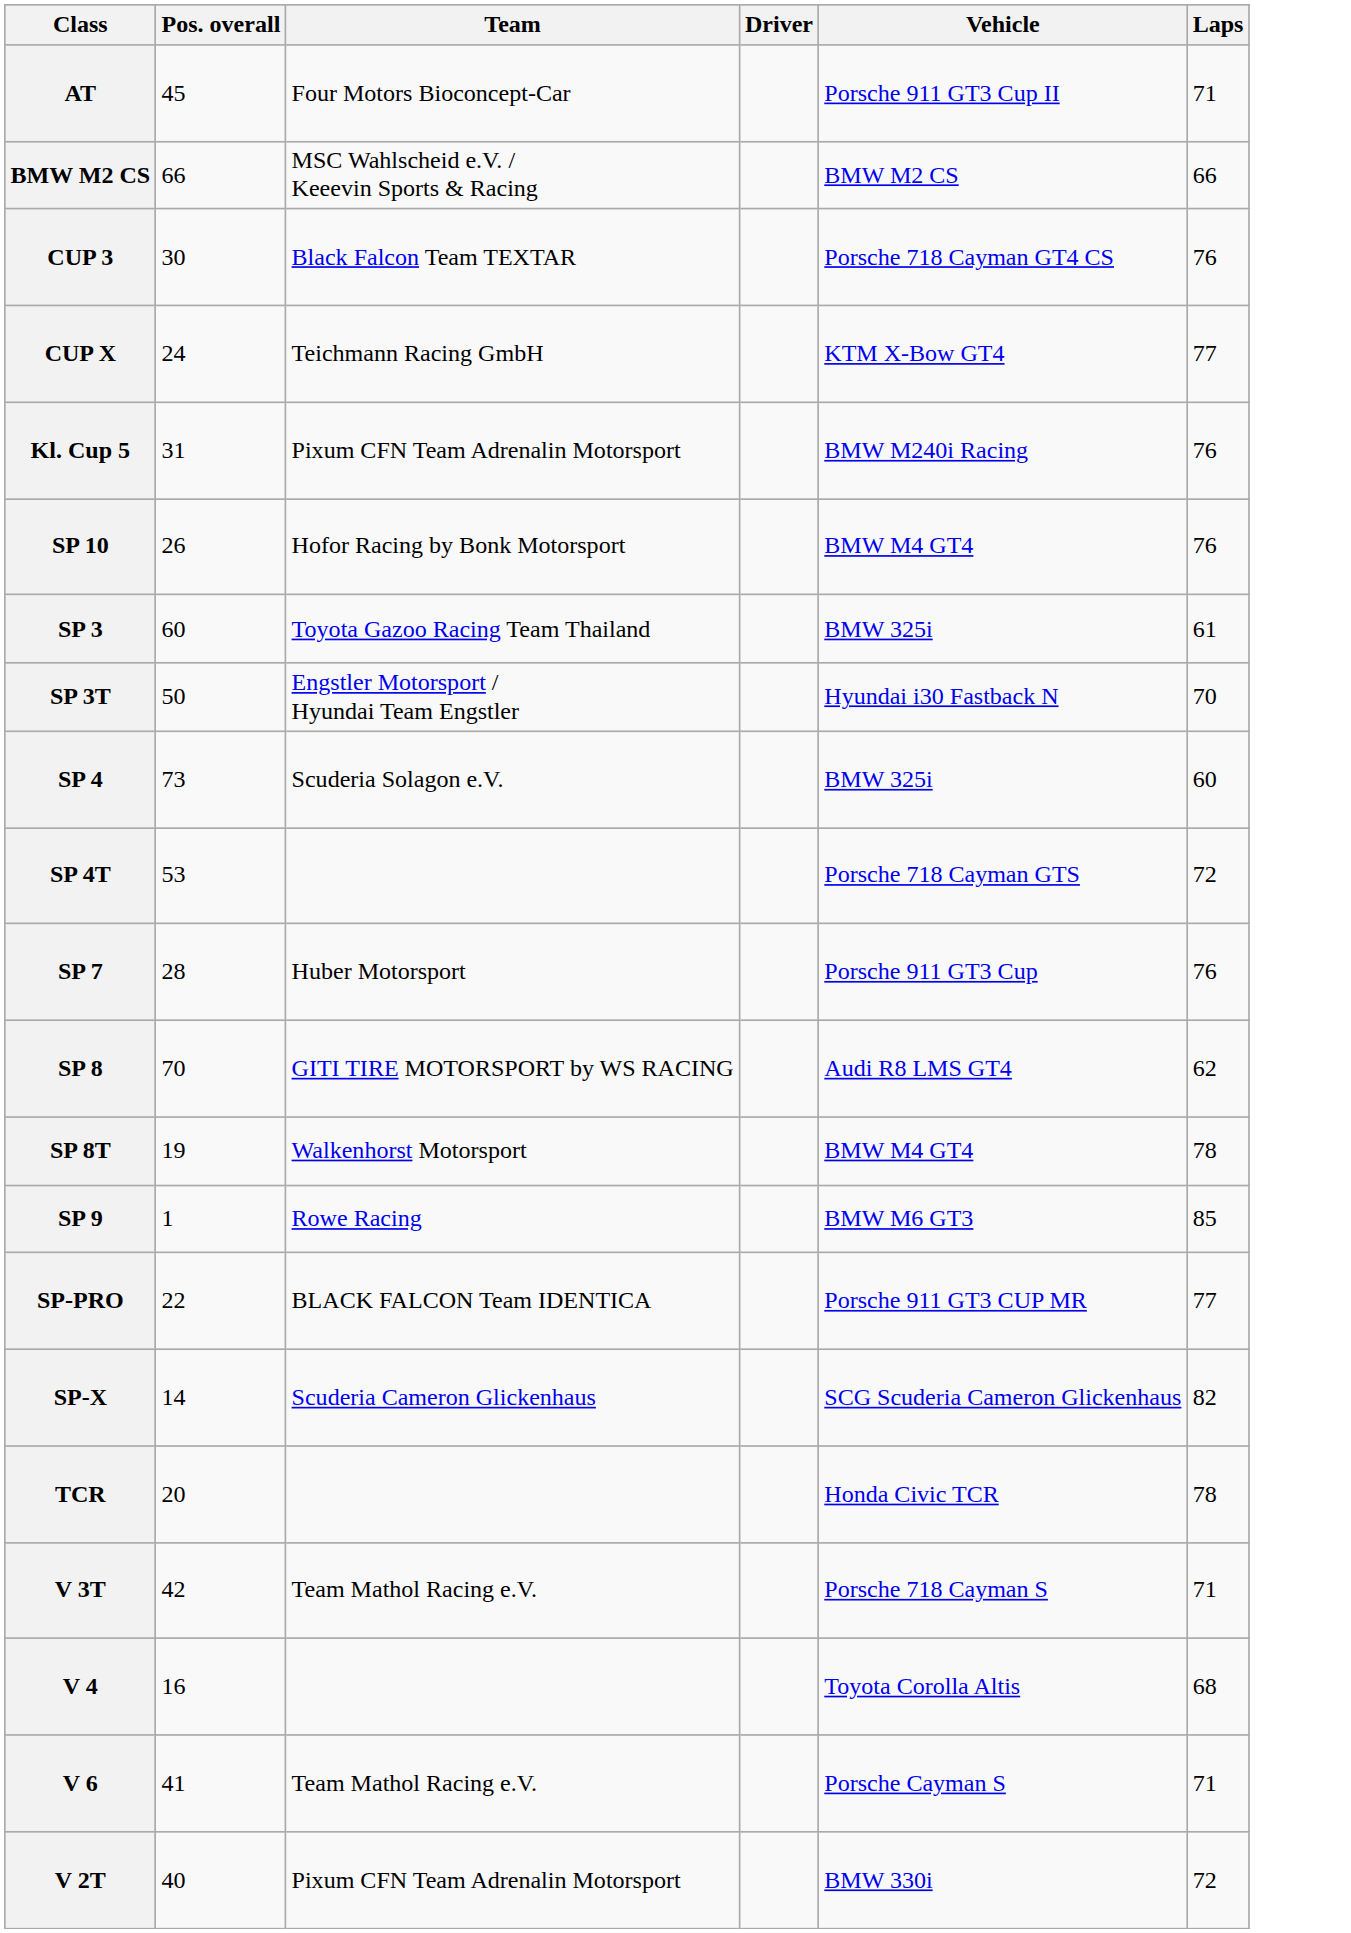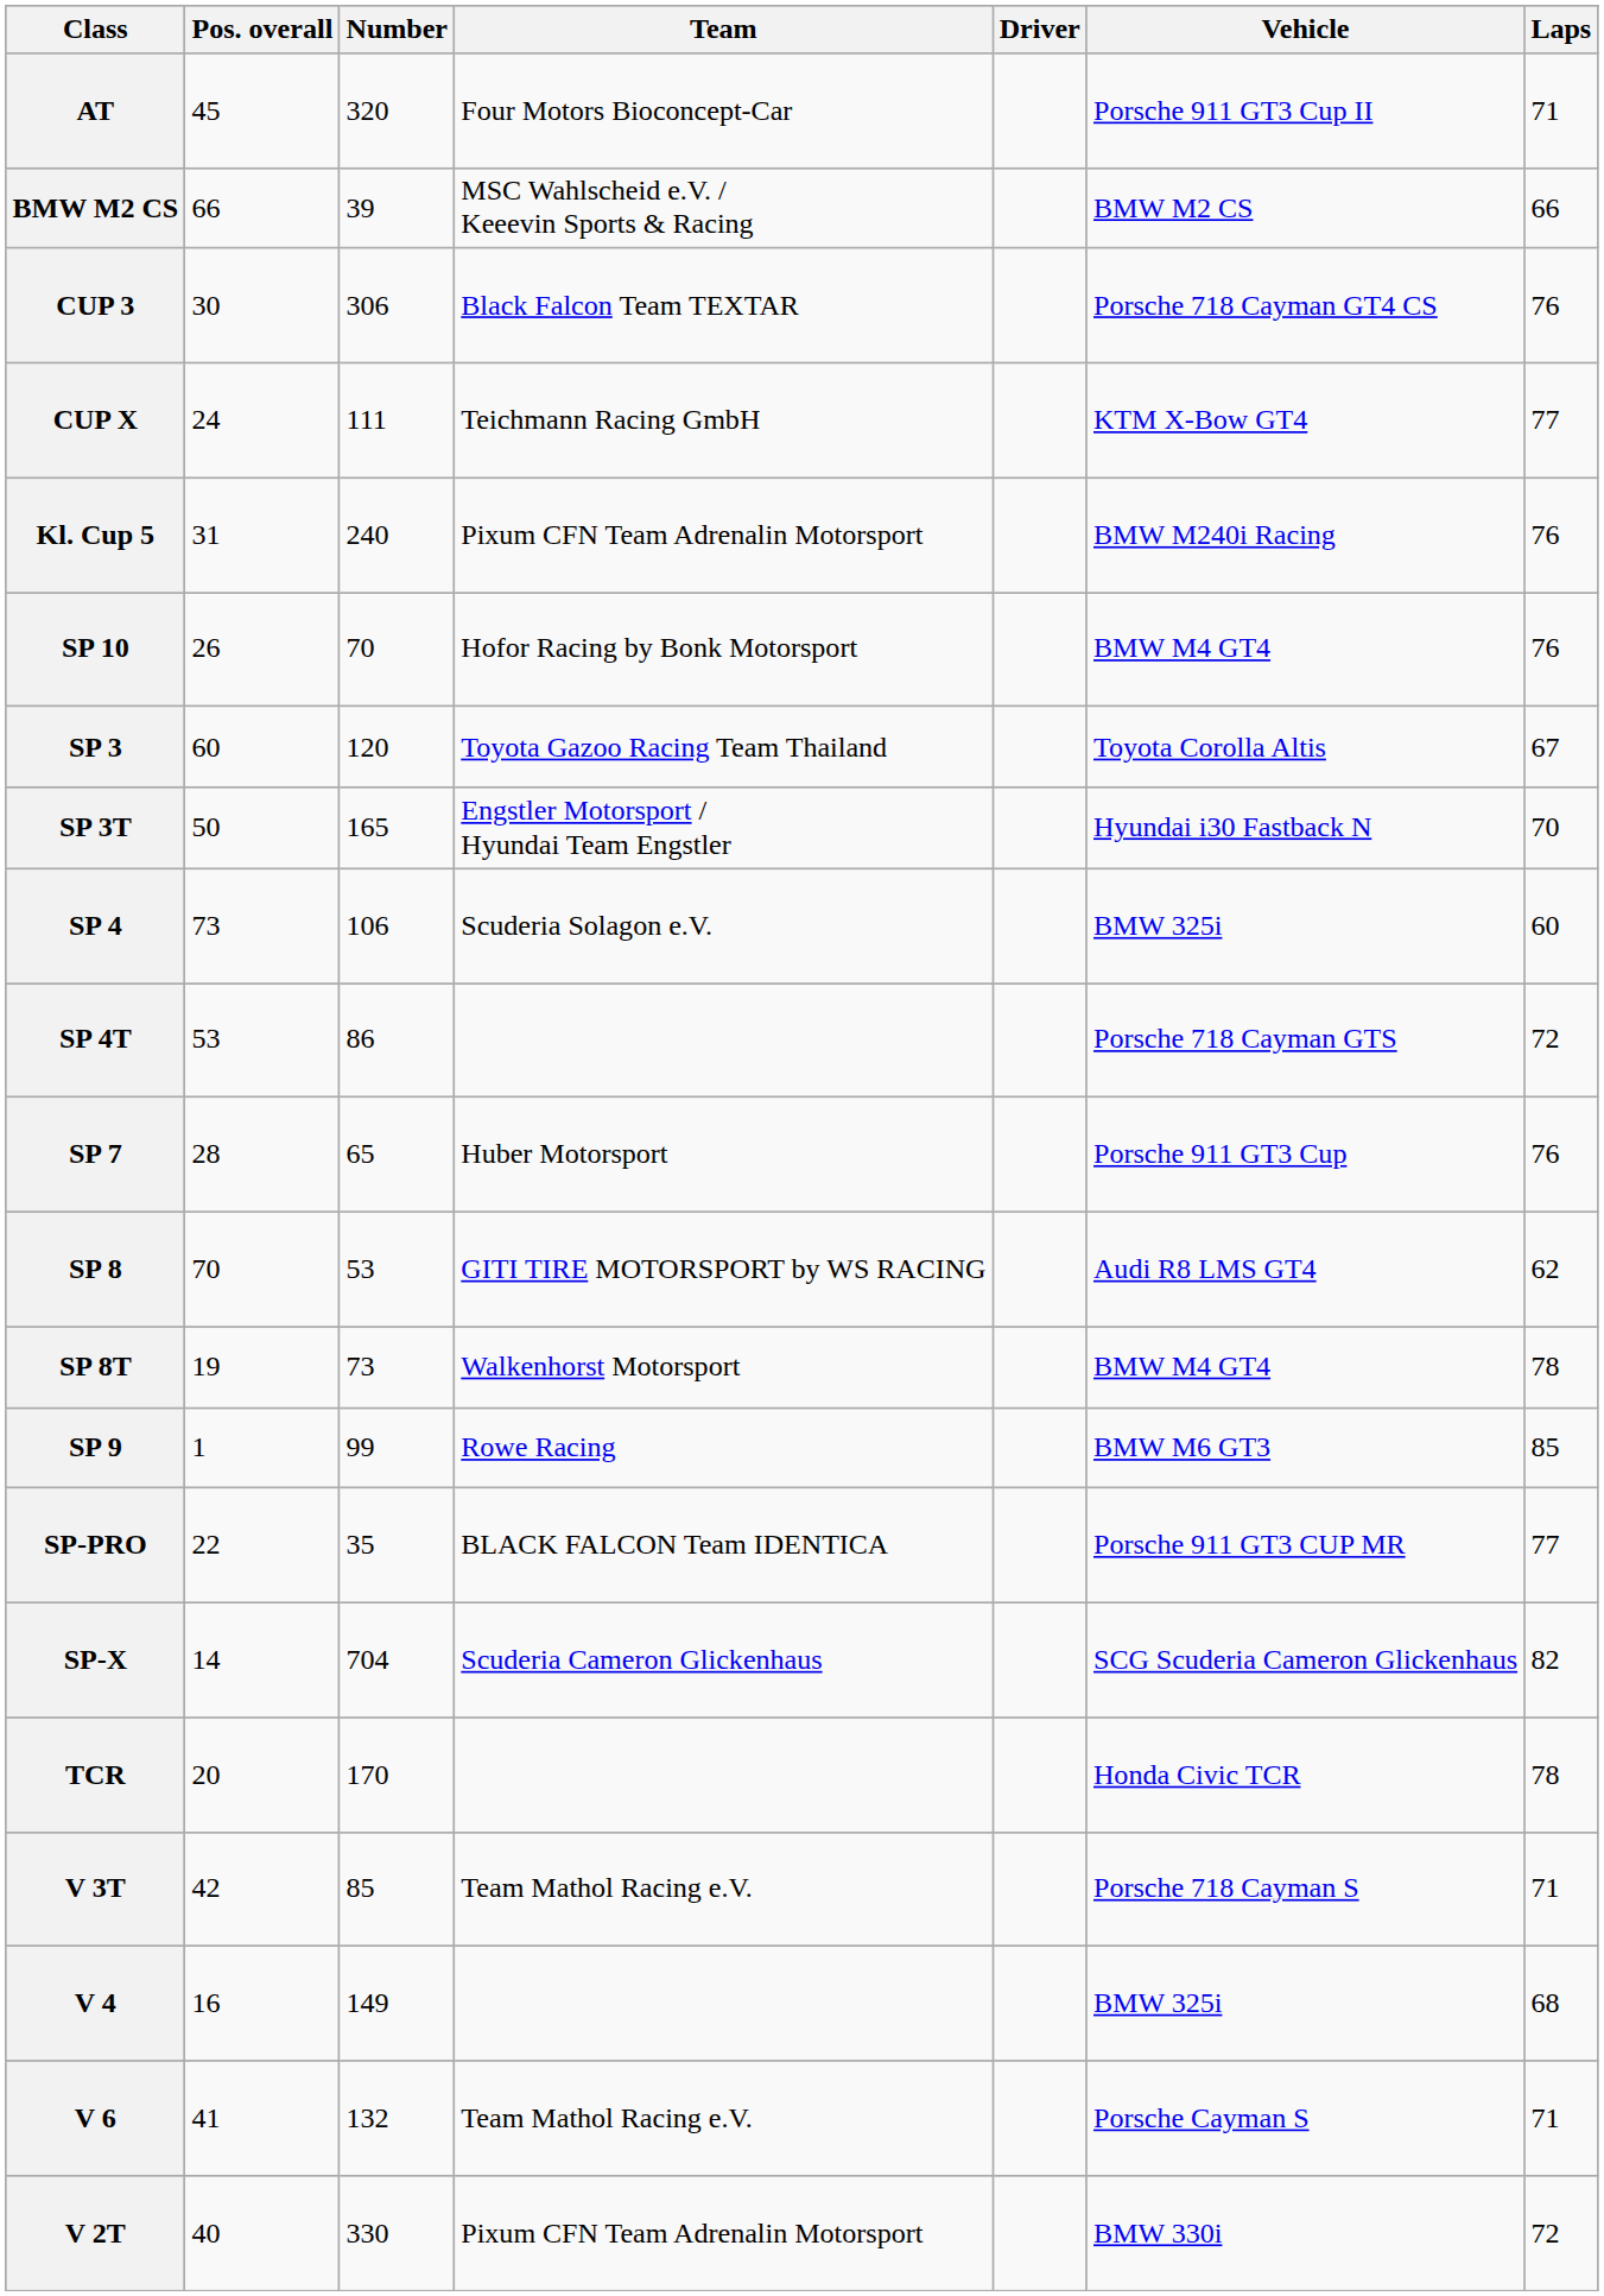 <table class="wikitable" style="font-size: 90%;">
 <tr>
 <th>Class</th>
 <th>Pos. overall</th>
+<th>Number</th>
 <th>Team</th>
 <th>Driver</th>
 <th>Vehicle</th>
 <th>Laps</th>
 </tr>
 <tr>
 <th>AT</th>
 <td>45</td>
+<td>320</td>
 <td>Four Motors Bioconcept-Car</td>
 <td><br><br><br></td>
 <td><a href='#'>Porsche 911 GT3 Cup II</a></td>
 <td>71</td>
 </tr>
 <tr>
 <th>BMW M2 CS</th>
 <td>66</td>
+<td>39</td>
 <td>MSC Wahlscheid e.V. / <br>Keeevin Sports & Racing</td>
 <td><br><br></td>
 <td><a href='#'>BMW M2 CS</a></td>
 <td>66</td>
 </tr>
 <tr>
 <th>CUP 3</th>
 <td>30</td>
+<td>306</td>
 <td><a href='#'>Black Falcon</a> Team TEXTAR</td>
 <td><br><br><br></td>
 <td><a href='#'>Porsche 718 Cayman GT4 CS</a></td>
 <td>76</td>
 </tr>
 <tr>
 <th>CUP X</th>
 <td>24</td>
+<td>111</td>
 <td>Teichmann Racing GmbH</td>
 <td><br><br><br></td>
 <td><a href='#'>KTM X-Bow GT4</a></td>
 <td>77</td>
 </tr>
 <tr>
 <th>Kl. Cup 5</th>
 <td>31</td>
+<td>240</td>
 <td>Pixum CFN Team Adrenalin Motorsport</td>
 <td><br><br><br></td>
 <td><a href='#'>BMW M240i Racing</a></td>
 <td>76</td>
 </tr>
 <tr>
 <th>SP 10</th>
 <td>26</td>
+<td>70</td>
 <td>Hofor Racing by Bonk Motorsport</td>
 <td><br><br><br></td>
 <td><a href='#'>BMW M4 GT4</a></td>
 <td>76</td>
 </tr>
 <tr>
 <th>SP 3</th>
 <td>60</td>
+<td>120</td>
 <td><a href='#'>Toyota Gazoo Racing</a> Team Thailand</td>
 <td><br><br></td>
-<td><a href='#'>BMW 325i</a></td>
-<td>61</td>
+<td><a href='#'>Toyota Corolla Altis</a></td>
+<td>67</td>
 </tr>
 <tr>
 <th>SP 3T</th>
 <td>50</td>
+<td>165</td>
 <td><a href='#'>Engstler Motorsport</a> /<br>Hyundai Team Engstler</td>
 <td><br><br></td>
 <td><a href='#'>Hyundai i30 Fastback N</a></td>
 <td>70</td>
 </tr>
 <tr>
 <th>SP 4</th>
 <td>73</td>
+<td>106</td>
 <td>Scuderia Solagon e.V.</td>
 <td><br><br><br></td>
 <td><a href='#'>BMW 325i</a></td>
 <td>60</td>
 </tr>
 <tr>
 <th>SP 4T</th>
 <td>53</td>
+<td>86</td>
 <td></td>
 <td><br><br><br></td>
 <td><a href='#'>Porsche 718 Cayman GTS</a></td>
 <td>72</td>
 </tr>
 <tr>
 <th>SP 7</th>
 <td>28</td>
+<td>65</td>
 <td>Huber Motorsport</td>
 <td><br><br><br></td>
 <td><a href='#'>Porsche 911 GT3 Cup</a></td>
 <td>76</td>
 </tr>
 <tr>
 <th>SP 8</th>
 <td>70</td>
+<td>53</td>
 <td><a href='#'>GITI TIRE</a> MOTORSPORT by WS RACING</td>
 <td><br><br><br></td>
 <td><a href='#'>Audi R8 LMS GT4</a></td>
 <td>62</td>
 </tr>
 <tr>
 <th>SP 8T</th>
 <td>19</td>
+<td>73</td>
 <td><a href='#'>Walkenhorst</a> Motorsport</td>
 <td><br><br></td>
 <td><a href='#'>BMW M4 GT4</a></td>
 <td>78</td>
 </tr>
 <tr>
 <th>SP 9</th>
 <td>1</td>
+<td>99</td>
 <td><a href='#'>Rowe Racing</a></td>
 <td><br><br></td>
 <td><a href='#'>BMW M6 GT3</a></td>
 <td>85</td>
 </tr>
 <tr>
 <th>SP-PRO</th>
 <td>22</td>
+<td>35</td>
 <td>BLACK FALCON Team IDENTICA</td>
 <td><br><br><br></td>
 <td><a href='#'>Porsche 911 GT3 CUP MR</a></td>
 <td>77</td>
 </tr>
 <tr>
 <th>SP-X</th>
 <td>14</td>
+<td>704</td>
 <td><a href='#'>Scuderia Cameron Glickenhaus</a></td>
 <td><br><br><br></td>
 <td><a href='#'>SCG Scuderia Cameron Glickenhaus</a></td>
 <td>82</td>
 </tr>
 <tr>
 <th>TCR</th>
 <td>20</td>
+<td>170</td>
 <td></td>
 <td><br><br><br></td>
 <td><a href='#'>Honda Civic TCR</a></td>
 <td>78</td>
 </tr>
 <tr>
 <th>V 3T</th>
 <td>42</td>
+<td>85</td>
 <td>Team Mathol Racing e.V.</td>
 <td><br><br><br></td>
 <td><a href='#'>Porsche 718 Cayman S</a></td>
 <td>71</td>
 </tr>
 <tr>
 <th>V 4</th>
 <td>16</td>
+<td>149</td>
 <td></td>
 <td><br><br><br></td>
-<td><a href='#'>Toyota Corolla Altis</a></td>
+<td><a href='#'>BMW 325i</a></td>
 <td>68</td>
 </tr>
 <tr>
 <th>V 6</th>
 <td>41</td>
+<td>132</td>
 <td>Team Mathol Racing e.V.</td>
 <td><br><br><br></td>
 <td><a href='#'>Porsche Cayman S</a></td>
 <td>71</td>
 </tr>
 <tr>
 <th>V 2T</th>
 <td>40</td>
+<td>330</td>
 <td>Pixum CFN Team Adrenalin Motorsport</td>
 <td><br><br><br></td>
 <td><a href='#'>BMW 330i</a></td>
 <td>72</td>
 </tr>
 </table>
